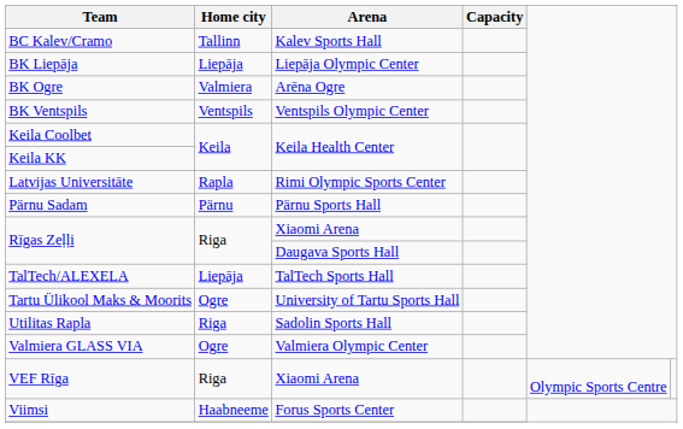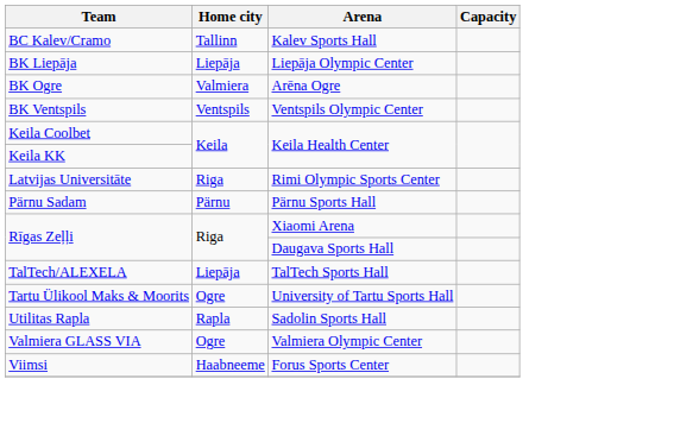 <table class="wikitable sortable">
 <tr>
 <th>Team</th>
 <th>Home city</th>
 <th>Arena</th>
 <th>Capacity</th>
 </tr>
 <tr>
 <td> <a href='#'>BC Kalev/Cramo</a></td>
 <td><a href='#'>Tallinn</a></td>
 <td><a href='#'>Kalev Sports Hall</a></td>
 <td align=center></td>
 </tr>
 <tr>
 <td> <a href='#'>BK Liepāja</a></td>
 <td><a href='#'>Liepāja</a></td>
 <td><a href='#'>Liepāja Olympic Center</a></td>
 <td align=center></td>
 </tr>
 <tr>
 <td> <a href='#'>BK Ogre</a></td>
 <td><a href='#'>Valmiera</a></td>
 <td><a href='#'>Arēna Ogre</a></td>
 <td align=center></td>
 </tr>
 <tr>
 <td> <a href='#'>BK Ventspils</a></td>
 <td><a href='#'>Ventspils</a></td>
 <td><a href='#'>Ventspils Olympic Center</a></td>
 <td align=center></td>
 </tr>
 <tr>
 <td> <a href='#'>Keila Coolbet</a></td>
 <td rowspan=2><a href='#'>Keila</a></td>
 <td rowspan=2><a href='#'>Keila Health Center</a></td>
 <td rowspan=2 align=center></td>
 </tr>
 <tr>
 <td> <a href='#'>Keila KK</a></td>
 </tr>
 <tr>
 <td> <a href='#'>Latvijas Universitāte</a></td>
-<td><a href='#'>Rapla</a></td>
+<td><a href='#'>Riga</a></td>
 <td><a href='#'>Rimi Olympic Sports Center</a></td>
 <td align=center></td>
 </tr>
 <tr>
 <td> <a href='#'>Pärnu Sadam</a></td>
 <td><a href='#'>Pärnu</a></td>
 <td><a href='#'>Pärnu Sports Hall</a></td>
 <td align=center></td>
 </tr>
 <tr>
 <td rowspan=2> <a href='#'>Rīgas Zeļļi</a></td>
 <td rowspan=2>Riga</td>
 <td><a href='#'>Xiaomi Arena</a></td>
 <td align=center></td>
 </tr>
 <tr>
 <td><a href='#'>Daugava Sports Hall</a></td>
 <td></td>
 </tr>
 <tr>
 <td> <a href='#'>TalTech/ALEXELA</a></td>
 <td><a href='#'>Liepāja</a></td>
 <td><a href='#'>TalTech Sports Hall</a></td>
 <td align=center></td>
 </tr>
 <tr>
 <td> <a href='#'>Tartu Ülikool Maks & Moorits</a></td>
 <td><a href='#'>Ogre</a></td>
 <td><a href='#'>University of Tartu Sports Hall</a></td>
 <td align=center></td>
 </tr>
 <tr>
 <td> <a href='#'>Utilitas Rapla</a></td>
-<td><a href='#'>Riga</a></td>
+<td><a href='#'>Rapla</a></td>
 <td><a href='#'>Sadolin Sports Hall</a></td>
 <td align=center></td>
 </tr>
 <tr>
 <td> <a href='#'>Valmiera GLASS VIA</a></td>
 <td><a href='#'>Ogre</a></td>
 <td><a href='#'>Valmiera Olympic Center</a></td>
-<td align=center></td>
-</tr>
-<tr>
-<td> <a href='#'>VEF Rīga</a></td>
-<td>Riga</td>
-<td><a href='#'>Xiaomi Arena</a></td>
-<td align=center></td>
-<td><br><a href='#'>Olympic Sports Centre</a></td>
 <td align=center></td>
 </tr>
 <tr>
 <td> <a href='#'>Viimsi</a></td>
 <td><a href='#'>Haabneeme</a></td>
 <td><a href='#'>Forus Sports Center</a></td>
 <td align=center></td>
 </tr>
 <tr>
 </tr>
 </table>
